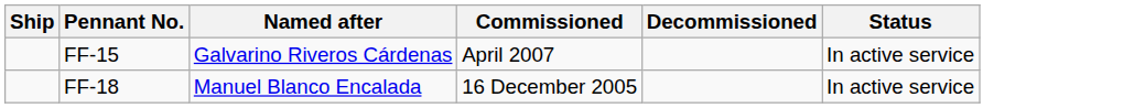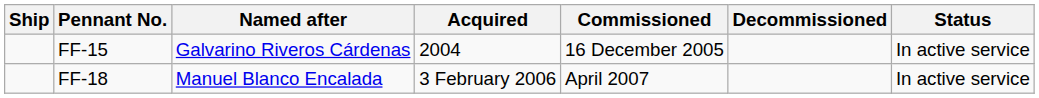 <table class="wikitable" style="font-size:95%;">
 <tr>
 <th scope="col">Ship</th>
 <th scope="col">Pennant No.</th>
 <th scope="col">Named after</th>
+<th scope="col">Acquired</th>
 <th scope="col">Commissioned</th>
 <th scope="col">Decommissioned</th>
 <th scope="col">Status</th>
 </tr>
 <tr>
 <td scope="row"></td>
 <td>FF-15</td>
 <td><a href='#'>Galvarino Riveros Cárdenas</a></td>
-<td>April 2007</td>
+<td>2004</td>
+<td>16 December 2005</td>
 <td></td>
 <td>In active service</td>
 </tr>
 <tr>
 <td scope="row"></td>
 <td>FF-18</td>
 <td><a href='#'>Manuel Blanco Encalada</a></td>
-<td>16 December 2005</td>
+<td>3 February 2006</td>
+<td>April 2007</td>
 <td></td>
 <td>In active service</td>
 </tr>
 </table>
